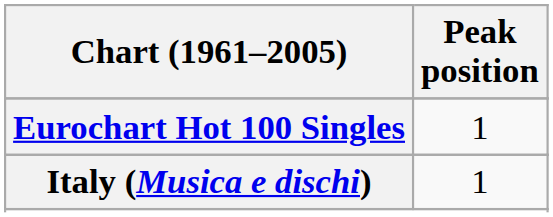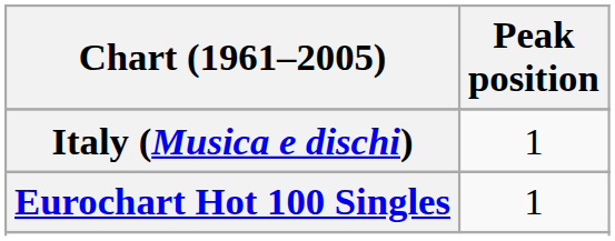 <table class="wikitable sortable plainrowheaders">
 <tr>
 <th>Chart (1961–2005)</th>
 <th>Peak<br>position</th>
 </tr>
 <tr>
 </tr>
 <tr>
 </tr>
 <tr>
-<th scope="row"><a href='#'>Eurochart Hot 100 Singles</a></th>
+<th scope="row">Italy (<em><a href='#'>Musica e dischi</a></em>)</th>
 <td style="text-align:center;">1</td>
 </tr>
 <tr>
 </tr>
 <tr>
 </tr>
 <tr>
-<th scope="row">Italy (<em><a href='#'>Musica e dischi</a></em>)</th>
+<th scope="row"><a href='#'>Eurochart Hot 100 Singles</a></th>
 <td style="text-align:center;">1</td>
 </tr>
 <tr>
 </tr>
 <tr>
 </tr>
 <tr>
 </tr>
 <tr>
 </tr>
 <tr>
 </tr>
 <tr>
 </tr>
 </table>
